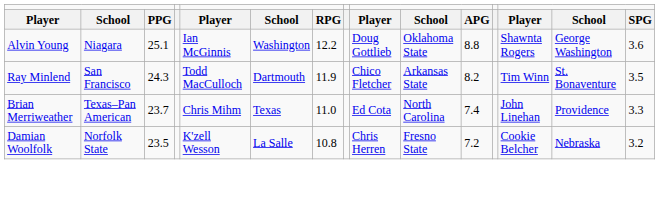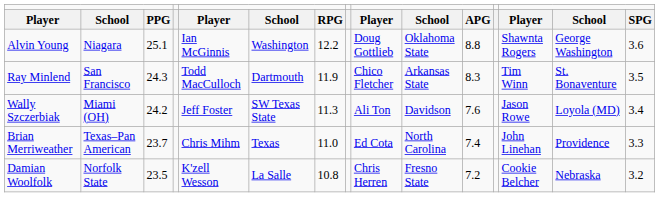 <table class="wikitable" style="text-align: left;">
 <tr>
 <td colspan=3></td>
 <td></td>
 <td colspan=3></td>
 <td></td>
 <td colspan=3></td>
 <td></td>
 <td colspan=3></td>
 </tr>
 <tr>
 <th>Player</th>
 <th>School</th>
 <th>PPG</th>
 <th></th>
 <th>Player</th>
 <th>School</th>
 <th>RPG</th>
 <th></th>
 <th>Player</th>
 <th>School</th>
 <th>APG</th>
 <th></th>
 <th>Player</th>
 <th>School</th>
 <th>SPG</th>
 </tr>
 <tr>
 <td align="left"><a href='#'>Alvin Young</a></td>
 <td><a href='#'>Niagara</a></td>
 <td>25.1</td>
 <td></td>
 <td><a href='#'>Ian McGinnis</a></td>
 <td><a href='#'>Washington</a></td>
 <td>12.2</td>
 <td></td>
 <td><a href='#'>Doug Gottlieb</a></td>
 <td><a href='#'>Oklahoma State</a></td>
 <td>8.8</td>
 <td></td>
 <td><a href='#'>Shawnta Rogers</a></td>
 <td><a href='#'>George Washington</a></td>
 <td>3.6</td>
 </tr>
 <tr>
 <td align="left"><a href='#'>Ray Minlend</a></td>
 <td><a href='#'>San Francisco</a></td>
 <td>24.3</td>
 <td></td>
 <td><a href='#'>Todd MacCulloch</a></td>
 <td><a href='#'>Dartmouth</a></td>
 <td>11.9</td>
 <td></td>
 <td><a href='#'>Chico Fletcher</a></td>
 <td><a href='#'>Arkansas State</a></td>
-<td>8.2</td>
+<td>8.3</td>
 <td></td>
 <td><a href='#'>Tim Winn</a></td>
 <td><a href='#'>St. Bonaventure</a></td>
 <td>3.5</td>
+</tr>
+<tr>
+<td align="left"><a href='#'>Wally Szczerbiak</a></td>
+<td><a href='#'>Miami (OH)</a></td>
+<td>24.2</td>
+<td></td>
+<td><a href='#'>Jeff Foster</a></td>
+<td><a href='#'>SW Texas State</a></td>
+<td>11.3</td>
+<td></td>
+<td><a href='#'>Ali Ton</a></td>
+<td><a href='#'>Davidson</a></td>
+<td>7.6</td>
+<td></td>
+<td><a href='#'>Jason Rowe</a></td>
+<td><a href='#'>Loyola (MD)</a></td>
+<td>3.4</td>
 </tr>
 <tr>
 <td align="left"><a href='#'>Brian Merriweather</a></td>
 <td><a href='#'>Texas–Pan American</a></td>
 <td>23.7</td>
 <td></td>
 <td><a href='#'>Chris Mihm</a></td>
 <td><a href='#'>Texas</a></td>
 <td>11.0</td>
 <td></td>
 <td><a href='#'>Ed Cota</a></td>
 <td><a href='#'>North Carolina</a></td>
 <td>7.4</td>
 <td></td>
 <td><a href='#'>John Linehan</a></td>
 <td><a href='#'>Providence</a></td>
 <td>3.3</td>
 </tr>
 <tr>
 <td align="left"><a href='#'>Damian Woolfolk</a></td>
 <td><a href='#'>Norfolk State</a></td>
 <td>23.5</td>
 <td></td>
 <td><a href='#'>K'zell Wesson</a></td>
 <td><a href='#'>La Salle</a></td>
 <td>10.8</td>
 <td></td>
 <td><a href='#'>Chris Herren</a></td>
 <td><a href='#'>Fresno State</a></td>
 <td>7.2</td>
 <td></td>
 <td><a href='#'>Cookie Belcher</a></td>
 <td><a href='#'>Nebraska</a></td>
 <td>3.2</td>
 </tr>
 </table>
